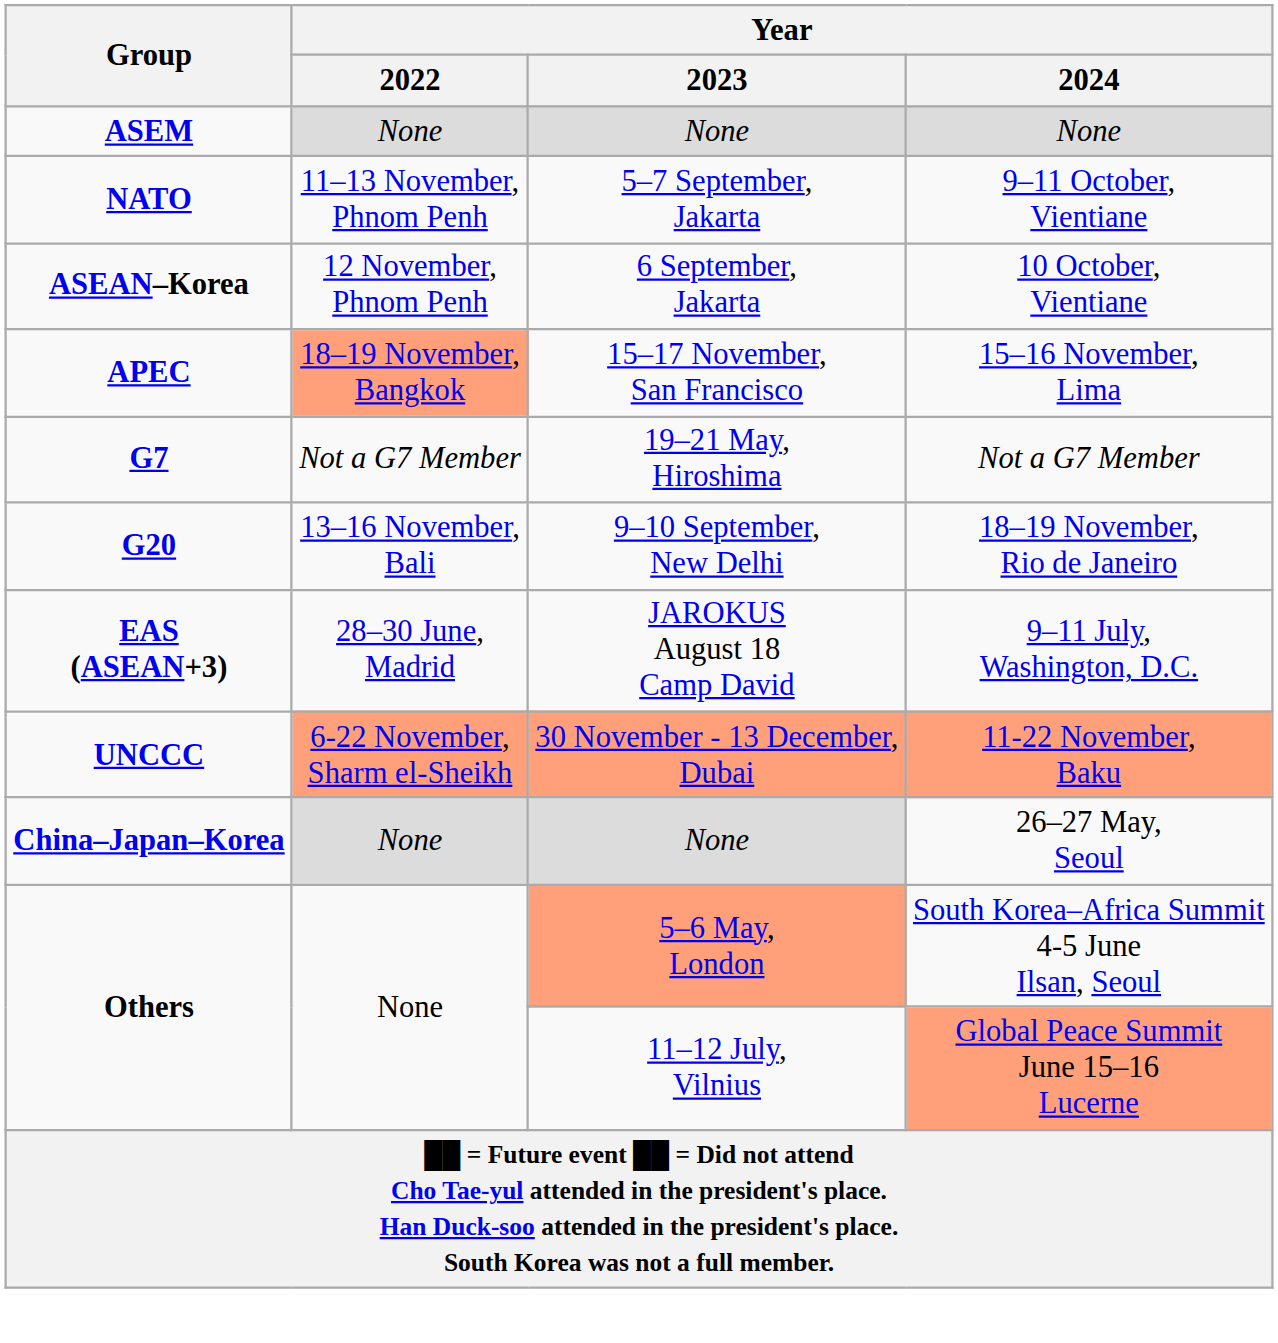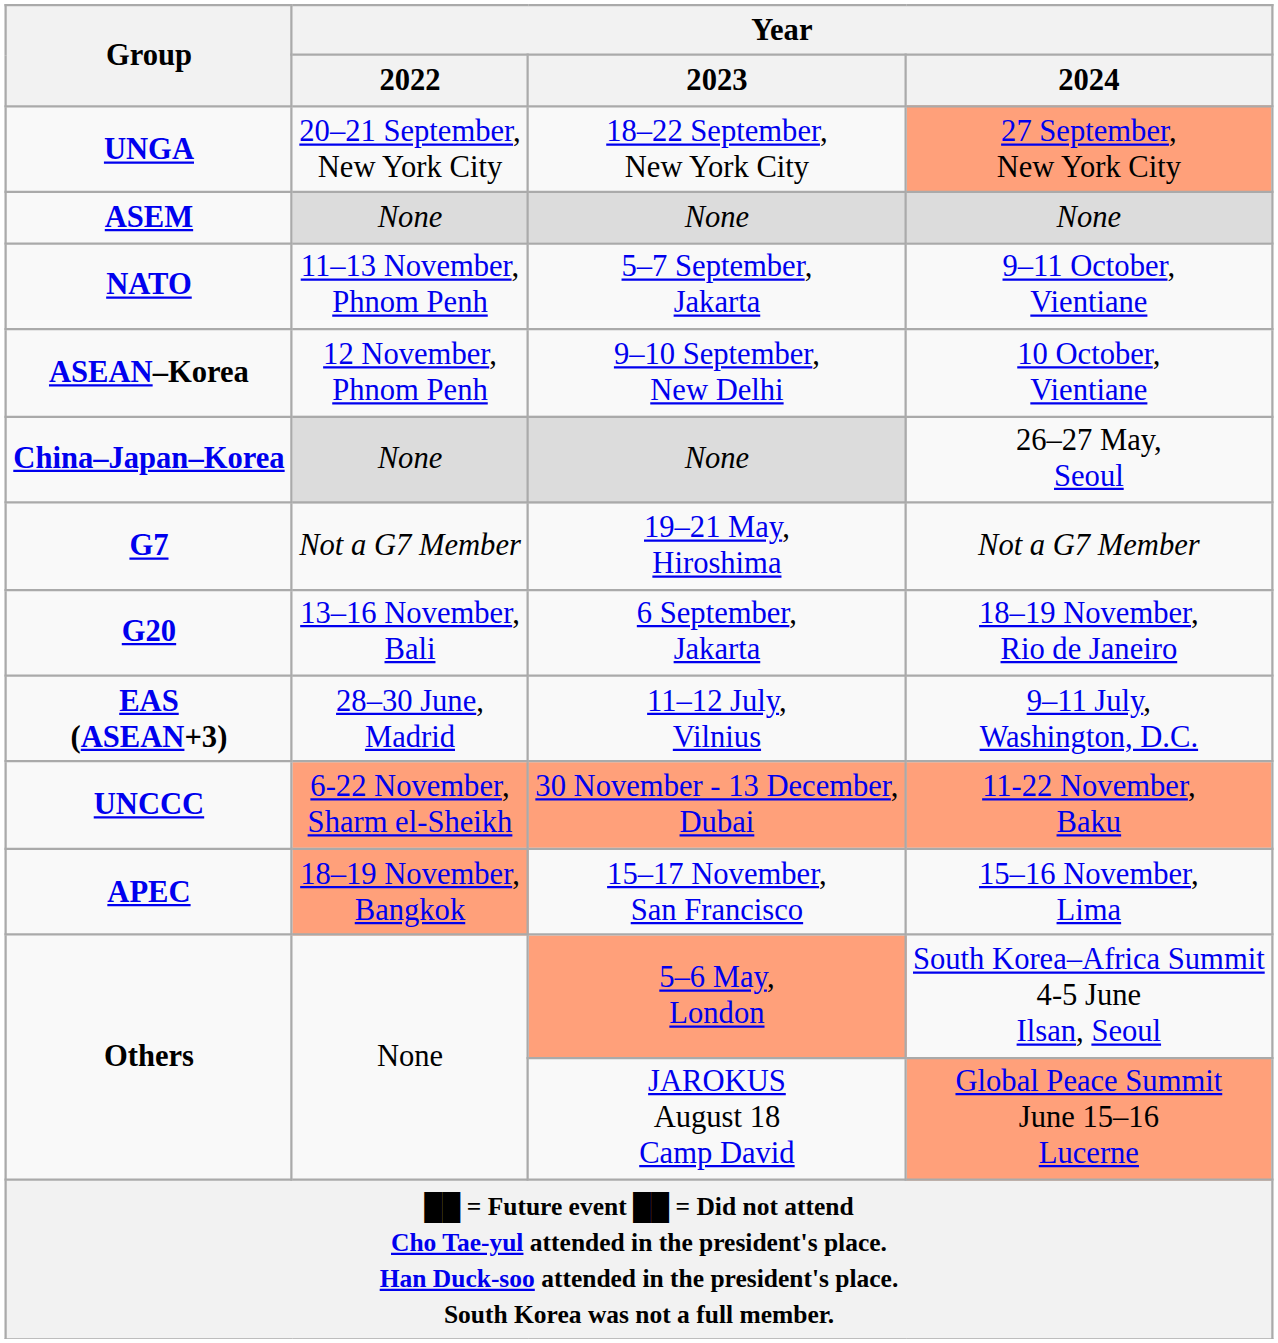 <table class="wikitable" style="margin:1em auto; font-size:85%; text-align:center;">
 <tr>
 <th rowspan="2">Group</th>
 <th colspan="3">Year</th>
 </tr>
 <tr>
 <th>2022</th>
 <th>2023</th>
 <th>2024</th>
+</tr>
+<tr>
+<td><strong><a href='#'>UNGA</a></strong></td>
+<td><a href='#'>20–21 September</a>,<br> New York City</td>
+<td><a href='#'>18–22 September</a>,<br> New York City</td>
+<td style="background:#FFA07A;"><a href='#'>27 September</a>,<br> New York City</td>
 </tr>
 <tr>
 <td><strong><a href='#'>ASEM</a></strong></td>
 <td style="background:#dcdcdc;"><em>None</em></td>
 <td style="background:#dcdcdc;"><em>None</em></td>
 <td style="background:#dcdcdc;"><em>None</em></td>
 </tr>
 <tr>
 <td><strong><a href='#'>NATO</a></strong></td>
 <td><a href='#'>11–13 November</a>,<br> <a href='#'>Phnom Penh</a></td>
 <td><a href='#'>5–7 September</a>,<br> <a href='#'>Jakarta</a></td>
 <td><a href='#'>9–11 October</a>,<br> <a href='#'>Vientiane</a></td>
 </tr>
 <tr>
 <td><strong><a href='#'>ASEAN</a>–Korea</strong></td>
 <td><a href='#'>12 November</a>,<br> <a href='#'>Phnom Penh</a></td>
-<td><a href='#'>6 September</a>,<br> <a href='#'>Jakarta</a></td>
+<td><a href='#'>9–10 September</a>,<br> <a href='#'>New Delhi</a></td>
 <td><a href='#'>10 October</a>,<br> <a href='#'>Vientiane</a></td>
 </tr>
 <tr>
-<td><strong><a href='#'>APEC</a></strong></td>
-<td style="background:#ffa07a;"><a href='#'>18–19 November</a>,<br> <a href='#'>Bangkok</a></td>
-<td><a href='#'>15–17 November</a>,<br> <a href='#'>San Francisco</a></td>
-<td><a href='#'>15–16 November</a>,<br> <a href='#'>Lima</a></td>
+<td><strong><a href='#'>China–Japan–Korea</a></strong></td>
+<td style="background:#dcdcdc;"><em>None</em></td>
+<td style="background:#dcdcdc;"><em>None</em></td>
+<td>26–27 May,<br> <a href='#'>Seoul</a></td>
 </tr>
 <tr>
 <td><strong><a href='#'>G7</a></strong></td>
 <td colspan="1"><em>Not a G7 Member</em></td>
 <td><a href='#'>19–21 May</a>,<br> <a href='#'>Hiroshima</a></td>
 <td colspan="1"><em>Not a G7 Member</em></td>
 </tr>
 <tr>
 <td><strong><a href='#'>G20</a></strong></td>
 <td><a href='#'>13–16 November</a>,<br> <a href='#'>Bali</a></td>
-<td><a href='#'>9–10 September</a>,<br> <a href='#'>New Delhi</a></td>
+<td><a href='#'>6 September</a>,<br> <a href='#'>Jakarta</a></td>
 <td><a href='#'>18–19 November</a>,<br> <a href='#'>Rio de Janeiro</a></td>
 </tr>
 <tr>
 <td><strong><a href='#'>EAS</a><br>(<a href='#'>ASEAN</a>+3)</strong></td>
 <td><a href='#'>28–30 June</a>,<br> <a href='#'>Madrid</a></td>
-<td><a href='#'>JAROKUS</a><br>August 18<br> <a href='#'>Camp David</a></td>
+<td><a href='#'>11–12 July</a>,<br> <a href='#'>Vilnius</a></td>
 <td><a href='#'>9–11 July</a>,<br> <a href='#'>Washington, D.C.</a></td>
 </tr>
 <tr>
 <td><strong><a href='#'>UNCCC</a></strong></td>
 <td style="background:#ffa07a;"><a href='#'>6-22 November</a>,<br> <a href='#'>Sharm el-Sheikh</a></td>
 <td style="background:#ffa07a;"><a href='#'>30 November - 13 December</a>,<br> <a href='#'>Dubai</a></td>
 <td style="background:#ffa07a;"><a href='#'>11-22 November</a>,<br> <a href='#'>Baku</a></td>
 </tr>
 <tr>
-<td><strong><a href='#'>China–Japan–Korea</a></strong></td>
-<td style="background:#dcdcdc;"><em>None</em></td>
-<td style="background:#dcdcdc;"><em>None</em></td>
-<td>26–27 May,<br> <a href='#'>Seoul</a></td>
+<td><strong><a href='#'>APEC</a></strong></td>
+<td style="background:#ffa07a;"><a href='#'>18–19 November</a>,<br> <a href='#'>Bangkok</a></td>
+<td><a href='#'>15–17 November</a>,<br> <a href='#'>San Francisco</a></td>
+<td><a href='#'>15–16 November</a>,<br> <a href='#'>Lima</a></td>
 </tr>
 <tr>
 <td rowspan="2"><strong>Others</strong></td>
 <td rowspan="2">None</td>
 <td style="background:#FFA07A;"><a href='#'>5–6 May</a>,<br> <a href='#'>London</a></td>
 <td><a href='#'>South Korea–Africa Summit</a><br>4-5 June<br><a href='#'>Ilsan</a>, <a href='#'>Seoul</a></td>
 </tr>
 <tr>
-<td><a href='#'>11–12 July</a>,<br> <a href='#'>Vilnius</a></td>
+<td><a href='#'>JAROKUS</a><br>August 18<br> <a href='#'>Camp David</a></td>
 <td style="background:#ffa07a;"><a href='#'>Global Peace Summit</a><br>June 15–16<br> <a href='#'>Lucerne</a></td>
 </tr>
 <tr>
 <th colspan="4"><small><span>██</span> = Future event <span>██</span> = Did not attend</small><br><small><a href='#'>Cho Tae-yul</a> attended in the president's place.</small><br><small><a href='#'>Han Duck-soo</a> attended in the president's place.</small><br><small>South Korea was not a full member.</small></th>
 </tr>
 </table>
